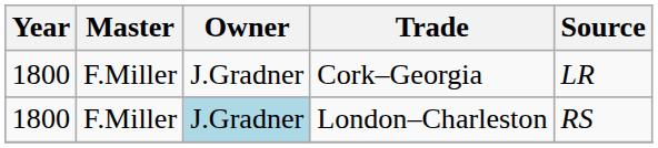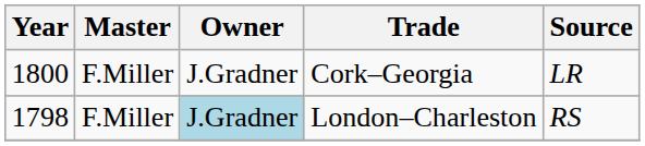 <table class=" wikitable">
 <tr>
 <th>Year</th>
 <th>Master</th>
 <th>Owner</th>
 <th>Trade</th>
 <th>Source</th>
 </tr>
 <tr>
 <td>1800</td>
 <td>F.Miller</td>
 <td>J.Gradner</td>
 <td>Cork–Georgia</td>
 <td><em>LR</em></td>
 </tr>
 <tr>
-<td>1800</td>
+<td>1798</td>
 <td>F.Miller</td>
 <td style="background: lightblue;">J.Gradner</td>
 <td>London–Charleston</td>
 <td><em>RS</em></td>
 </tr>
 <tr>
 </tr>
 </table>
